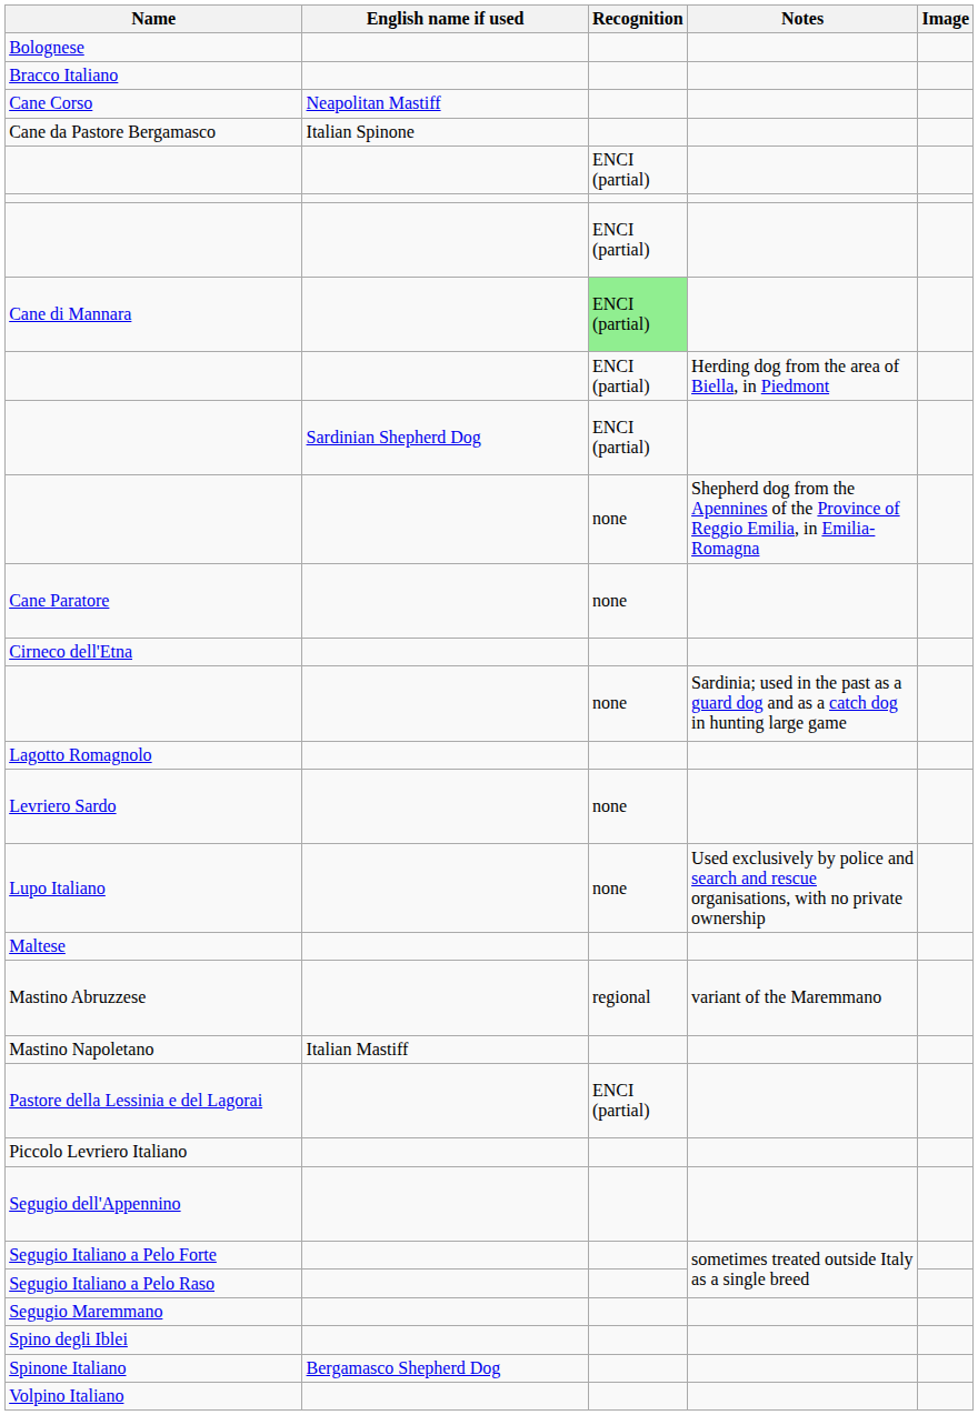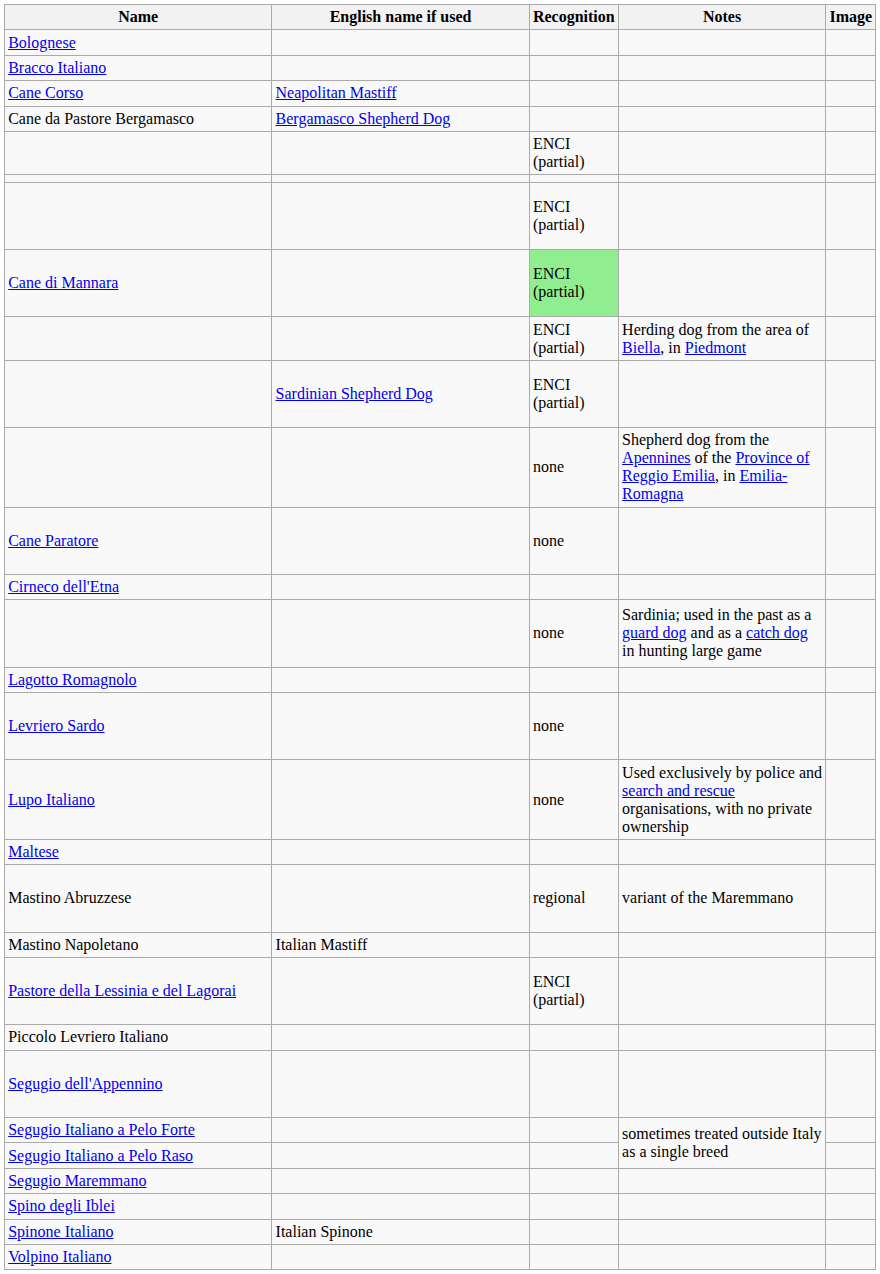 <table class="wikitable sortable">
 <tr>
 <th style="width: 260px;">Name</th>
 <th style="width: 250px;">English name if used</th>
 <th style="width: 80px;">Recognition</th>
 <th class="unsortable" style="width: 200px;">Notes</th>
 <th class="unsortable">Image</th>
 </tr>
 <tr>
 <td><a href='#'>Bolognese</a></td>
 <td></td>
 <td></td>
 <td></td>
 <td></td>
 </tr>
 <tr>
 <td><a href='#'>Bracco Italiano</a></td>
 <td></td>
 <td></td>
 <td></td>
 <td></td>
 </tr>
 <tr>
 <td><a href='#'>Cane Corso</a></td>
 <td><a href='#'>Neapolitan Mastiff</a></td>
 <td></td>
 <td></td>
 <td></td>
 </tr>
 <tr>
 <td>Cane da Pastore Bergamasco</td>
-<td>Italian Spinone</td>
+<td><a href='#'>Bergamasco Shepherd Dog</a></td>
 <td></td>
 <td></td>
 <td></td>
 </tr>
 <tr>
 <td></td>
 <td></td>
 <td>ENCI (partial)</td>
 <td></td>
 <td></td>
 </tr>
 <tr>
 <td></td>
 <td></td>
 <td></td>
 <td></td>
 <td></td>
 </tr>
 <tr>
 <td></td>
 <td></td>
 <td>ENCI (partial)</td>
 <td></td>
 <td style="height: 60px;"></td>
 </tr>
 <tr>
 <td><a href='#'>Cane di Mannara</a></td>
 <td></td>
 <td style="background: lightgreen;">ENCI (partial)</td>
 <td></td>
 <td style="height: 60px;"></td>
 </tr>
 <tr>
 <td></td>
 <td></td>
 <td>ENCI (partial)</td>
 <td>Herding dog from the area of <a href='#'>Biella</a>, in <a href='#'>Piedmont</a></td>
 <td></td>
 </tr>
 <tr>
 <td></td>
 <td><a href='#'>Sardinian Shepherd Dog</a></td>
 <td>ENCI (partial)</td>
 <td></td>
 <td style="height: 60px;"></td>
 </tr>
 <tr>
 <td></td>
 <td></td>
 <td>none</td>
 <td>Shepherd dog from the <a href='#'>Apennines</a> of the <a href='#'>Province of Reggio Emilia</a>, in <a href='#'>Emilia-Romagna</a></td>
 <td style="height: 60px;"></td>
 </tr>
 <tr>
 <td><a href='#'>Cane Paratore</a></td>
 <td></td>
 <td>none</td>
 <td></td>
 <td style="height: 60px;"></td>
 </tr>
 <tr>
 <td><a href='#'>Cirneco dell'Etna</a></td>
 <td></td>
 <td></td>
 <td></td>
 <td></td>
 </tr>
 <tr>
 <td></td>
 <td></td>
 <td>none</td>
 <td>Sardinia; used in the past as a <a href='#'>guard dog</a> and as a <a href='#'>catch dog</a> in hunting large game</td>
 <td style="height: 60px;"></td>
 </tr>
 <tr>
 <td><a href='#'>Lagotto Romagnolo</a></td>
 <td></td>
 <td></td>
 <td></td>
 <td></td>
 </tr>
 <tr>
 <td><a href='#'>Levriero Sardo</a></td>
 <td></td>
 <td>none</td>
 <td></td>
 <td style="height: 60px;"></td>
 </tr>
 <tr>
 <td><a href='#'>Lupo Italiano</a></td>
 <td></td>
 <td>none</td>
 <td>Used exclusively by police and <a href='#'>search and rescue</a> organisations, with no private ownership</td>
 <td></td>
 </tr>
 <tr>
 <td><a href='#'>Maltese</a></td>
 <td></td>
 <td></td>
 <td></td>
 <td></td>
 </tr>
 <tr>
 <td>Mastino Abruzzese</td>
 <td></td>
 <td>regional</td>
 <td>variant of the Maremmano</td>
 <td style="height: 60px;"></td>
 </tr>
 <tr>
 <td>Mastino Napoletano</td>
 <td>Italian Mastiff</td>
 <td></td>
 <td></td>
 <td></td>
 </tr>
 <tr>
 <td><a href='#'>Pastore della Lessinia e del Lagorai</a></td>
 <td></td>
 <td>ENCI (partial)</td>
 <td></td>
 <td style="height: 60px;"></td>
 </tr>
 <tr>
 <td>Piccolo Levriero Italiano</td>
 <td></td>
 <td></td>
 <td></td>
 <td></td>
 </tr>
 <tr>
 <td><a href='#'>Segugio dell'Appennino</a></td>
 <td></td>
 <td></td>
 <td></td>
 <td style="height: 60px;"></td>
 </tr>
 <tr>
 <td><a href='#'>Segugio Italiano a Pelo Forte</a></td>
 <td></td>
 <td></td>
 <td rowspan="2">sometimes treated outside Italy as a single breed</td>
 <td></td>
 </tr>
 <tr>
 <td><a href='#'>Segugio Italiano a Pelo Raso</a></td>
 <td></td>
 <td></td>
 <td></td>
 </tr>
 <tr>
 <td><a href='#'>Segugio Maremmano</a></td>
 <td></td>
 <td></td>
 <td></td>
 <td></td>
 </tr>
 <tr>
 <td><a href='#'>Spino degli Iblei</a></td>
 <td></td>
 <td></td>
 <td></td>
 <td></td>
 </tr>
 <tr>
 <td><a href='#'>Spinone Italiano</a></td>
-<td><a href='#'>Bergamasco Shepherd Dog</a></td>
+<td>Italian Spinone</td>
 <td></td>
 <td></td>
 <td></td>
 </tr>
 <tr>
 <td><a href='#'>Volpino Italiano</a></td>
 <td></td>
 <td></td>
 <td></td>
 <td></td>
 </tr>
 <tr>
 </tr>
 </table>
